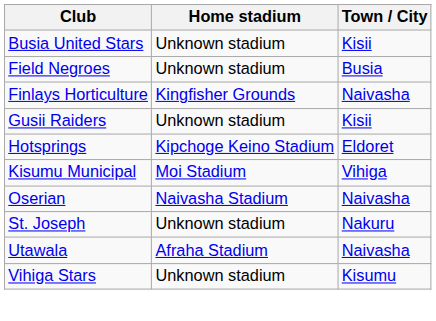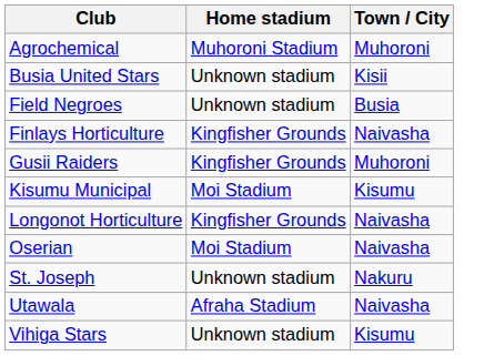 <table class="wikitable sortable">
 <tr>
 <th>Club</th>
 <th>Home stadium</th>
 <th>Town / City</th>
+</tr>
+<tr>
+<td><a href='#'>Agrochemical</a></td>
+<td><a href='#'>Muhoroni Stadium</a></td>
+<td><a href='#'>Muhoroni</a></td>
 </tr>
 <tr>
 <td><a href='#'>Busia United Stars</a></td>
 <td>Unknown stadium</td>
 <td><a href='#'>Kisii</a></td>
 </tr>
 <tr>
 <td><a href='#'>Field Negroes</a></td>
 <td>Unknown stadium</td>
 <td><a href='#'>Busia</a></td>
 </tr>
 <tr>
 <td><a href='#'>Finlays Horticulture</a></td>
 <td><a href='#'>Kingfisher Grounds</a></td>
 <td><a href='#'>Naivasha</a></td>
 </tr>
 <tr>
 <td><a href='#'>Gusii Raiders</a></td>
-<td>Unknown stadium</td>
-<td><a href='#'>Kisii</a></td>
-</tr>
-<tr>
-<td><a href='#'>Hotsprings</a></td>
-<td><a href='#'>Kipchoge Keino Stadium</a></td>
-<td><a href='#'>Eldoret</a></td>
+<td><a href='#'>Kingfisher Grounds</a></td>
+<td><a href='#'>Muhoroni</a></td>
 </tr>
 <tr>
 <td><a href='#'>Kisumu Municipal</a></td>
 <td><a href='#'>Moi Stadium</a></td>
-<td><a href='#'>Vihiga</a></td>
+<td><a href='#'>Kisumu</a></td>
+</tr>
+<tr>
+<td><a href='#'>Longonot Horticulture</a></td>
+<td><a href='#'>Kingfisher Grounds</a></td>
+<td><a href='#'>Naivasha</a></td>
 </tr>
 <tr>
 <td><a href='#'>Oserian</a></td>
-<td><a href='#'>Naivasha Stadium</a></td>
+<td><a href='#'>Moi Stadium</a></td>
 <td><a href='#'>Naivasha</a></td>
 </tr>
 <tr>
 <td><a href='#'>St. Joseph</a></td>
 <td>Unknown stadium</td>
 <td><a href='#'>Nakuru</a></td>
 </tr>
 <tr>
 <td><a href='#'>Utawala</a></td>
 <td><a href='#'>Afraha Stadium</a></td>
 <td><a href='#'>Naivasha</a></td>
 </tr>
 <tr>
 <td><a href='#'>Vihiga Stars</a></td>
 <td>Unknown stadium</td>
 <td><a href='#'>Kisumu</a></td>
 </tr>
 </table>
